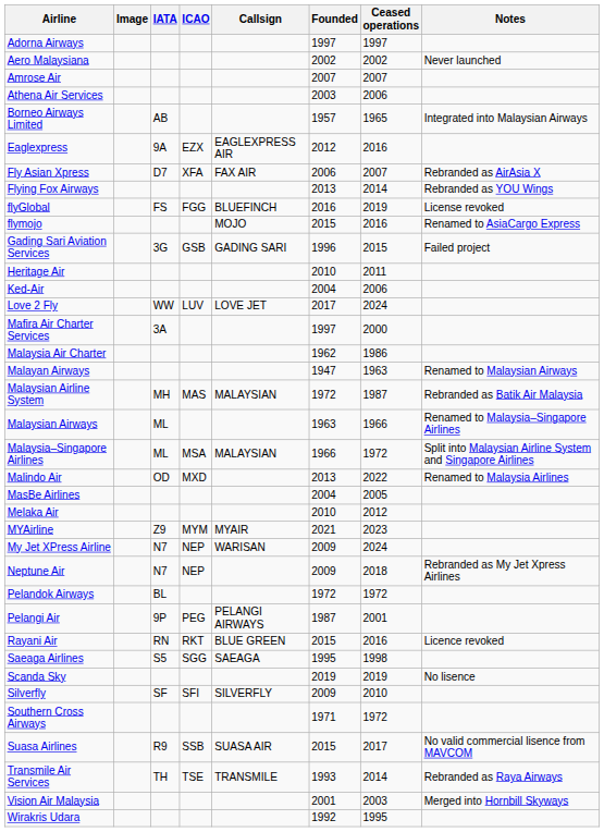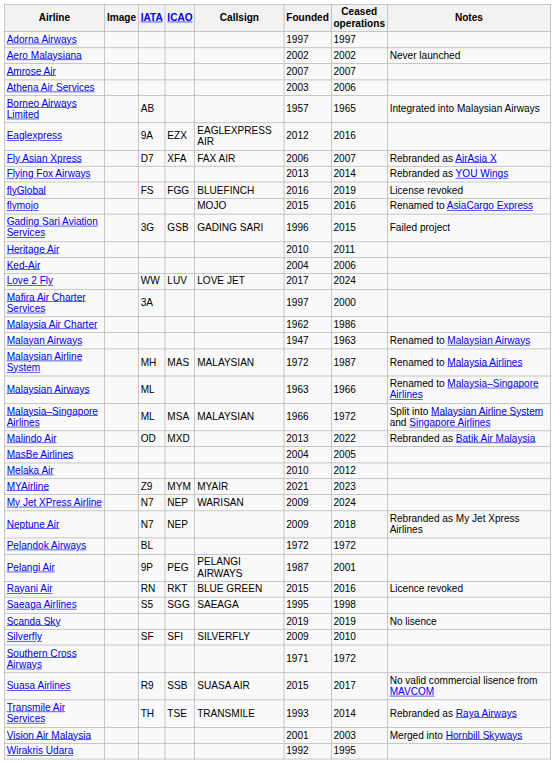 <table class="wikitable sortable">
 <tr valign="middle">
 <th>Airline</th>
 <th>Image</th>
 <th><a href='#'>IATA</a></th>
 <th><a href='#'>ICAO</a></th>
 <th>Callsign</th>
 <th>Founded</th>
 <th>Ceased <br> operations</th>
 <th>Notes</th>
 </tr>
 <tr>
 <td><a href='#'>Adorna Airways</a></td>
 <td></td>
 <td></td>
 <td></td>
 <td></td>
 <td>1997</td>
 <td>1997</td>
 <td></td>
 </tr>
 <tr>
 <td><a href='#'>Aero Malaysiana</a></td>
 <td></td>
 <td></td>
 <td></td>
 <td></td>
 <td>2002</td>
 <td>2002</td>
 <td>Never launched</td>
 </tr>
 <tr>
 <td><a href='#'>Amrose Air</a></td>
 <td></td>
 <td></td>
 <td></td>
 <td></td>
 <td>2007</td>
 <td>2007</td>
 <td></td>
 </tr>
 <tr>
 <td><a href='#'>Athena Air Services</a></td>
 <td></td>
 <td></td>
 <td></td>
 <td></td>
 <td>2003</td>
 <td>2006</td>
 <td></td>
 </tr>
 <tr>
 <td><a href='#'>Borneo Airways Limited</a></td>
 <td></td>
 <td>AB</td>
 <td></td>
 <td></td>
 <td>1957</td>
 <td>1965</td>
 <td>Integrated into Malaysian Airways</td>
 </tr>
 <tr>
 <td><a href='#'>Eaglexpress</a></td>
 <td></td>
 <td>9A</td>
 <td>EZX</td>
 <td>EAGLEXPRESS AIR</td>
 <td>2012</td>
 <td>2016</td>
 <td></td>
 </tr>
 <tr>
 <td><a href='#'>Fly Asian Xpress</a></td>
 <td></td>
 <td>D7</td>
 <td>XFA</td>
 <td>FAX AIR</td>
 <td>2006</td>
 <td>2007</td>
 <td>Rebranded as <a href='#'>AirAsia X</a></td>
 </tr>
 <tr>
 <td><a href='#'>Flying Fox Airways</a></td>
 <td></td>
 <td></td>
 <td></td>
 <td></td>
 <td>2013</td>
 <td>2014</td>
 <td>Rebranded as <a href='#'>YOU Wings</a></td>
 </tr>
 <tr>
 <td><a href='#'>flyGlobal</a></td>
 <td></td>
 <td>FS</td>
 <td>FGG</td>
 <td>BLUEFINCH</td>
 <td>2016</td>
 <td>2019</td>
 <td>License revoked</td>
 </tr>
 <tr>
 <td><a href='#'>flymojo</a></td>
 <td></td>
 <td></td>
 <td></td>
 <td>MOJO</td>
 <td>2015</td>
 <td>2016</td>
 <td>Renamed to <a href='#'>AsiaCargo Express</a></td>
 </tr>
 <tr>
 <td><a href='#'>Gading Sari Aviation Services</a></td>
 <td></td>
 <td>3G</td>
 <td>GSB</td>
 <td>GADING SARI</td>
 <td>1996</td>
 <td>2015</td>
 <td>Failed project</td>
 </tr>
 <tr>
 <td><a href='#'>Heritage Air</a></td>
 <td></td>
 <td></td>
 <td></td>
 <td></td>
 <td>2010</td>
 <td>2011</td>
 <td></td>
 </tr>
 <tr>
 <td><a href='#'>Ked-Air</a></td>
 <td></td>
 <td></td>
 <td></td>
 <td></td>
 <td>2004</td>
 <td>2006</td>
 <td></td>
 </tr>
 <tr>
 <td><a href='#'>Love 2 Fly</a></td>
 <td></td>
 <td>WW</td>
 <td>LUV</td>
 <td>LOVE JET</td>
 <td>2017</td>
 <td>2024</td>
 <td></td>
 </tr>
 <tr>
 <td><a href='#'>Mafira Air Charter Services</a></td>
 <td></td>
 <td>3A</td>
 <td></td>
 <td></td>
 <td>1997</td>
 <td>2000</td>
 <td></td>
 </tr>
 <tr>
 <td><a href='#'>Malaysia Air Charter</a></td>
 <td></td>
 <td></td>
 <td></td>
 <td></td>
 <td>1962</td>
 <td>1986</td>
 <td></td>
 </tr>
 <tr>
 <td><a href='#'>Malayan Airways</a></td>
 <td></td>
 <td></td>
 <td></td>
 <td></td>
 <td>1947</td>
 <td>1963</td>
 <td>Renamed to <a href='#'>Malaysian Airways</a></td>
 </tr>
 <tr>
 <td><a href='#'>Malaysian Airline System</a></td>
 <td></td>
 <td>MH</td>
 <td>MAS</td>
 <td>MALAYSIAN</td>
 <td>1972</td>
 <td>1987</td>
-<td>Rebranded as <a href='#'>Batik Air Malaysia</a></td>
+<td>Renamed to <a href='#'>Malaysia Airlines</a></td>
 </tr>
 <tr>
 <td><a href='#'>Malaysian Airways</a></td>
 <td></td>
 <td>ML</td>
 <td></td>
 <td></td>
 <td>1963</td>
 <td>1966</td>
 <td>Renamed to <a href='#'>Malaysia–Singapore Airlines</a></td>
 </tr>
 <tr>
 <td><a href='#'>Malaysia–Singapore Airlines</a></td>
 <td></td>
 <td>ML</td>
 <td>MSA</td>
 <td>MALAYSIAN</td>
 <td>1966</td>
 <td>1972</td>
 <td>Split into <a href='#'>Malaysian Airline System</a> and <a href='#'>Singapore Airlines</a></td>
 </tr>
 <tr>
 <td><a href='#'>Malindo Air</a></td>
 <td></td>
 <td>OD</td>
 <td>MXD</td>
 <td></td>
 <td>2013</td>
 <td>2022</td>
-<td>Renamed to <a href='#'>Malaysia Airlines</a></td>
+<td>Rebranded as <a href='#'>Batik Air Malaysia</a></td>
 </tr>
 <tr>
 <td><a href='#'>MasBe Airlines</a></td>
 <td></td>
 <td></td>
 <td></td>
 <td></td>
 <td>2004</td>
 <td>2005</td>
 <td></td>
 </tr>
 <tr>
 <td><a href='#'>Melaka Air</a></td>
 <td></td>
 <td></td>
 <td></td>
 <td></td>
 <td>2010</td>
 <td>2012</td>
 <td></td>
 </tr>
 <tr>
 <td><a href='#'>MYAirline</a></td>
 <td></td>
 <td>Z9</td>
 <td>MYM</td>
 <td>MYAIR</td>
 <td>2021</td>
 <td>2023</td>
 <td></td>
 </tr>
 <tr>
 <td><a href='#'>My Jet XPress Airline</a></td>
 <td></td>
 <td>N7</td>
 <td>NEP</td>
 <td>WARISAN</td>
 <td>2009</td>
 <td>2024</td>
 <td></td>
 </tr>
 <tr>
 <td><a href='#'>Neptune Air</a></td>
 <td></td>
 <td>N7</td>
 <td>NEP</td>
 <td></td>
 <td>2009</td>
 <td>2018</td>
 <td>Rebranded as My Jet Xpress Airlines</td>
 </tr>
 <tr>
 <td><a href='#'>Pelandok Airways</a></td>
 <td></td>
 <td>BL</td>
 <td></td>
 <td></td>
 <td>1972</td>
 <td>1972</td>
 <td></td>
 </tr>
 <tr>
 <td><a href='#'>Pelangi Air</a></td>
 <td></td>
 <td>9P</td>
 <td>PEG</td>
 <td>PELANGI AIRWAYS</td>
 <td>1987</td>
 <td>2001</td>
 <td></td>
 </tr>
 <tr>
 <td><a href='#'>Rayani Air</a></td>
 <td></td>
 <td>RN</td>
 <td>RKT</td>
 <td>BLUE GREEN</td>
 <td>2015</td>
 <td>2016</td>
 <td>Licence revoked</td>
 </tr>
 <tr>
 <td><a href='#'>Saeaga Airlines</a></td>
 <td></td>
 <td>S5</td>
 <td>SGG</td>
 <td>SAEAGA</td>
 <td>1995</td>
 <td>1998</td>
 <td></td>
 </tr>
 <tr>
 <td><a href='#'>Scanda Sky</a></td>
 <td></td>
 <td></td>
 <td></td>
 <td></td>
 <td>2019</td>
 <td>2019</td>
 <td>No lisence</td>
 </tr>
 <tr>
 <td><a href='#'>Silverfly</a></td>
 <td></td>
 <td>SF</td>
 <td>SFI</td>
 <td>SILVERFLY</td>
 <td>2009</td>
 <td>2010</td>
 <td></td>
 </tr>
 <tr>
 <td><a href='#'>Southern Cross Airways</a></td>
 <td></td>
 <td></td>
 <td></td>
 <td></td>
 <td>1971</td>
 <td>1972</td>
 <td></td>
 </tr>
 <tr>
 <td><a href='#'>Suasa Airlines</a></td>
 <td></td>
 <td>R9</td>
 <td>SSB</td>
 <td>SUASA AIR</td>
 <td>2015</td>
 <td>2017</td>
 <td>No valid commercial lisence from <a href='#'>MAVCOM</a></td>
 </tr>
 <tr>
 <td><a href='#'>Transmile Air Services</a></td>
 <td></td>
 <td>TH</td>
 <td>TSE</td>
 <td>TRANSMILE</td>
 <td>1993</td>
 <td>2014</td>
 <td>Rebranded as <a href='#'>Raya Airways</a></td>
 </tr>
 <tr>
 <td><a href='#'>Vision Air Malaysia</a></td>
 <td></td>
 <td></td>
 <td></td>
 <td></td>
 <td>2001</td>
 <td>2003</td>
 <td>Merged into <a href='#'>Hornbill Skyways</a></td>
 </tr>
 <tr>
 <td><a href='#'>Wirakris Udara</a></td>
 <td></td>
 <td></td>
 <td></td>
 <td></td>
 <td>1992</td>
 <td>1995</td>
 <td></td>
 </tr>
 </table>
